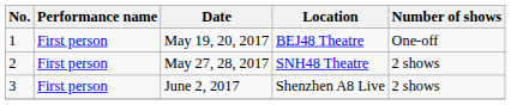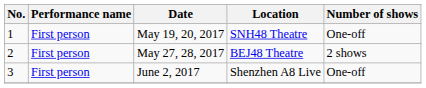 <table class="wikitable">
 <tr>
 <th>No.</th>
 <th>Performance name</th>
 <th>Date</th>
 <th>Location</th>
 <th>Number of shows</th>
 </tr>
 <tr>
 <td>1</td>
 <td><a href='#'>First person</a></td>
 <td>May 19, 20, 2017</td>
-<td><a href='#'>BEJ48 Theatre</a></td>
+<td><a href='#'>SNH48 Theatre</a></td>
 <td>One-off</td>
 </tr>
 <tr>
 <td>2</td>
 <td><a href='#'>First person</a></td>
 <td>May 27, 28, 2017</td>
-<td><a href='#'>SNH48 Theatre</a></td>
+<td><a href='#'>BEJ48 Theatre</a></td>
 <td>2 shows</td>
 </tr>
 <tr>
 <td>3</td>
 <td><a href='#'>First person</a></td>
 <td>June 2, 2017</td>
 <td>Shenzhen A8 Live</td>
-<td>2 shows</td>
+<td>One-off</td>
 </tr>
 <tr>
 </tr>
 </table>
